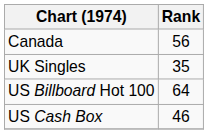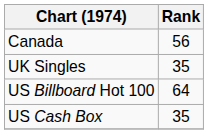 <table class="wikitable sortable">
 <tr>
 <th>Chart (1974)</th>
 <th style="text-align:center;">Rank</th>
 </tr>
 <tr>
 <td>Canada</td>
 <td style="text-align:center;">56</td>
 </tr>
 <tr>
 <td>UK Singles</td>
 <td style="text-align:center;">35</td>
 </tr>
 <tr>
 <td>US <em>Billboard</em> Hot 100</td>
 <td style="text-align:center;">64</td>
 </tr>
 <tr>
 <td>US <em>Cash Box</em></td>
-<td style="text-align:center;">46</td>
+<td style="text-align:center;">35</td>
 </tr>
 <tr>
 </tr>
 </table>
